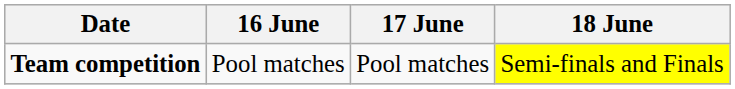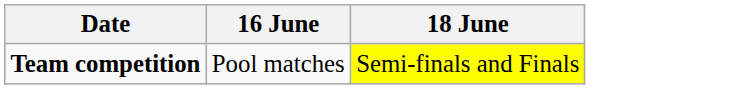 <table class="wikitable" style="text-align:center">
 <tr>
 <th>Date</th>
 <th>16 June</th>
-<th>17 June</th>
 <th>18 June</th>
 </tr>
 <tr>
 <td align="left"><strong>Team competition</strong></td>
 <td>Pool matches</td>
-<td>Pool matches</td>
 <td bgcolor="#FFFF00">Semi-finals and Finals</td>
 </tr>
 </table>
